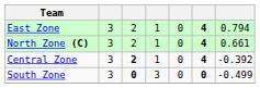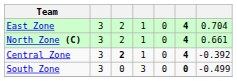 <table class="wikitable" style="text-align:center">
 <tr>
 <th style="width:120px">Team</th>
 <th style="width:25px"></th>
 <th style="width:25px"></th>
 <th style="width:25px"></th>
 <th style="width:25px"></th>
 <th style="width:25px"></th>
 <th style="width:25px"></th>
 </tr>
 <tr style="background:#cfc;">
 <td style="text-align:left"><a href='#'>East Zone</a></td>
 <td>3</td>
 <td>2</td>
 <td>1</td>
 <td>0</td>
 <td><strong>4</strong></td>
-<td>0.794</td>
+<td>0.704</td>
 </tr>
 <tr style="background:#cfc;">
 <td style="text-align:left"><a href='#'>North Zone</a> <strong>(C)</strong></td>
 <td>3</td>
 <td>2</td>
 <td>1</td>
 <td>0</td>
 <td><strong>4</strong></td>
 <td>0.661</td>
 </tr>
 <tr>
 <td style="text-align:left"><a href='#'>Central Zone</a></td>
 <td>3</td>
 <td><strong>2</strong></td>
 <td>1</td>
 <td>0</td>
 <td><strong>4</strong></td>
 <td>-0.392</td>
 </tr>
 <tr>
 <td style="text-align:left"><a href='#'>South Zone</a></td>
 <td>3</td>
-<td><strong>0</strong></td>
+<td>0</td>
 <td>3</td>
 <td>0</td>
 <td><strong>0</strong></td>
 <td>-0.499</td>
 </tr>
 <tr>
 </tr>
 </table>
